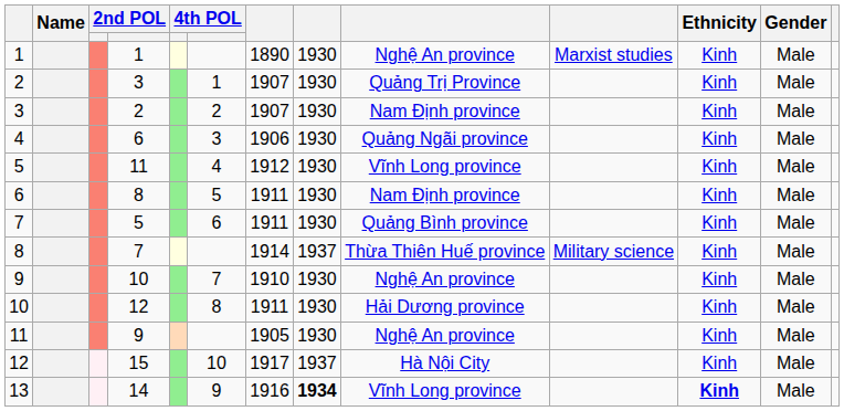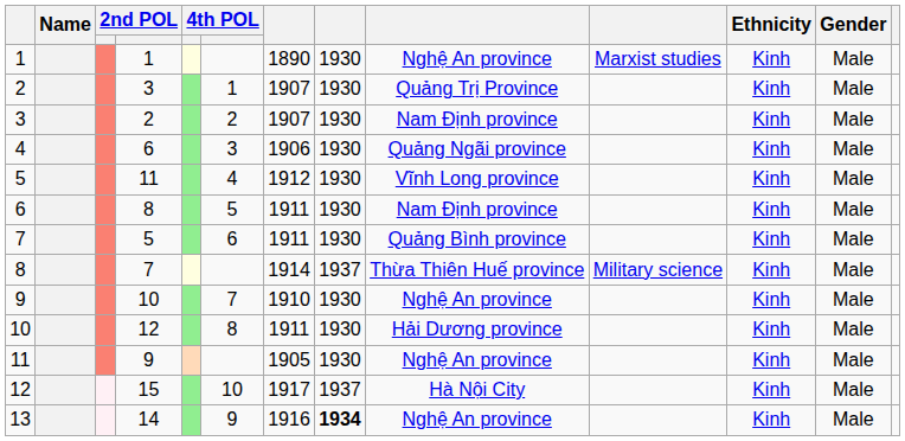 <table class="wikitable sortable" style=text-align:center>
 <tr>
 <th Rowspan="2"></th>
 <th Rowspan="2">Name</th>
 <th colspan="2" unsortable><a href='#'>2nd POL</a></th>
 <th colspan="2" unsortable><a href='#'>4th POL</a></th>
 <th Rowspan="2"></th>
 <th Rowspan="2"></th>
 <th Rowspan="2"></th>
 <th Rowspan="2"></th>
 <th Rowspan="2">Ethnicity</th>
 <th Rowspan="2">Gender</th>
 <th Rowspan="2"  scope="col" class="unsortable"></th>
 </tr>
 <tr>
 <th></th>
 <th></th>
 <th></th>
 <th></th>
 </tr>
 <tr>
 <td>1</td>
 <th align="center" scope="row" style="font-weight:normal;"></th>
 <td bgcolor = Salmon></td>
 <td>1</td>
 <td bgcolor = LightYellow></td>
 <td></td>
 <td>1890</td>
 <td>1930</td>
 <td><a href='#'>Nghệ An province</a></td>
 <td><a href='#'>Marxist studies</a></td>
 <td><a href='#'>Kinh</a></td>
 <td>Male</td>
 <td></td>
 </tr>
 <tr>
 <td>2</td>
 <th align="center" scope="row" style="font-weight:normal;"></th>
 <td bgcolor = Salmon></td>
 <td>3</td>
 <td bgcolor = LightGreen></td>
 <td>1</td>
 <td>1907</td>
 <td>1930</td>
 <td><a href='#'>Quảng Trị Province</a></td>
 <td></td>
 <td><a href='#'>Kinh</a></td>
 <td>Male</td>
 <td></td>
 </tr>
 <tr>
 <td>3</td>
 <th align="center" scope="row" style="font-weight:normal;"></th>
 <td bgcolor = Salmon></td>
 <td>2</td>
 <td bgcolor = LightGreen></td>
 <td>2</td>
 <td>1907</td>
 <td>1930</td>
 <td><a href='#'>Nam Định province</a></td>
 <td></td>
 <td><a href='#'>Kinh</a></td>
 <td>Male</td>
 <td></td>
 </tr>
 <tr>
 <td>4</td>
 <th align="center" scope="row" style="font-weight:normal;"></th>
 <td bgcolor = Salmon></td>
 <td>6</td>
 <td bgcolor = LightGreen></td>
 <td>3</td>
 <td>1906</td>
 <td>1930</td>
 <td><a href='#'>Quảng Ngãi province</a></td>
 <td></td>
 <td><a href='#'>Kinh</a></td>
 <td>Male</td>
 <td></td>
 </tr>
 <tr>
 <td>5</td>
 <th align="center" scope="row" style="font-weight:normal;"></th>
 <td bgcolor = Salmon></td>
 <td>11</td>
 <td bgcolor = LightGreen></td>
 <td>4</td>
 <td>1912</td>
 <td>1930</td>
 <td><a href='#'>Vĩnh Long province</a></td>
 <td></td>
 <td><a href='#'>Kinh</a></td>
 <td>Male</td>
 <td></td>
 </tr>
 <tr>
 <td>6</td>
 <th align="center" scope="row" style="font-weight:normal;"></th>
 <td bgcolor = Salmon></td>
 <td>8</td>
 <td bgcolor = LightGreen></td>
 <td>5</td>
 <td>1911</td>
 <td>1930</td>
 <td><a href='#'>Nam Định province</a></td>
 <td></td>
 <td><a href='#'>Kinh</a></td>
 <td>Male</td>
 <td></td>
 </tr>
 <tr>
 <td>7</td>
 <th align="center" scope="row" style="font-weight:normal;"></th>
 <td bgcolor = Salmon></td>
 <td>5</td>
 <td bgcolor = LightGreen></td>
 <td>6</td>
 <td>1911</td>
 <td>1930</td>
 <td><a href='#'>Quảng Bình province</a></td>
 <td></td>
 <td><a href='#'>Kinh</a></td>
 <td>Male</td>
 <td></td>
 </tr>
 <tr>
 <td>8</td>
 <th align="center" scope="row" style="font-weight:normal;"></th>
 <td bgcolor = Salmon></td>
 <td>7</td>
 <td bgcolor = LightYellow></td>
 <td></td>
 <td>1914</td>
 <td>1937</td>
 <td><a href='#'>Thừa Thiên Huế province</a></td>
 <td><a href='#'>Military science</a></td>
 <td><a href='#'>Kinh</a></td>
 <td>Male</td>
 <td></td>
 </tr>
 <tr>
 <td>9</td>
 <th align="center" scope="row" style="font-weight:normal;"></th>
 <td bgcolor = Salmon></td>
 <td>10</td>
 <td bgcolor = LightGreen></td>
 <td>7</td>
 <td>1910</td>
 <td>1930</td>
 <td><a href='#'>Nghệ An province</a></td>
 <td></td>
 <td><a href='#'>Kinh</a></td>
 <td>Male</td>
 <td></td>
 </tr>
 <tr>
 <td>10</td>
 <th align="center" scope="row" style="font-weight:normal;"></th>
 <td bgcolor = Salmon></td>
 <td>12</td>
 <td bgcolor = LightGreen></td>
 <td>8</td>
 <td>1911</td>
 <td>1930</td>
 <td><a href='#'>Hải Dương province</a></td>
 <td></td>
 <td><a href='#'>Kinh</a></td>
 <td>Male</td>
 <td></td>
 </tr>
 <tr>
 <td>11</td>
 <th align="center" scope="row" style="font-weight:normal;"></th>
 <td bgcolor = Salmon></td>
 <td>9</td>
 <td bgcolor = PeachPuff></td>
 <td></td>
 <td>1905</td>
 <td>1930</td>
 <td><a href='#'>Nghệ An province</a></td>
 <td></td>
 <td><a href='#'>Kinh</a></td>
 <td>Male</td>
 <td></td>
 </tr>
 <tr>
 <td>12</td>
 <th align="center" scope="row" style="font-weight:normal;"></th>
 <td bgcolor = LavenderBlush></td>
 <td>15</td>
 <td bgcolor = LightGreen></td>
 <td>10</td>
 <td>1917</td>
 <td>1937</td>
 <td><a href='#'>Hà Nội City</a></td>
 <td></td>
 <td><a href='#'>Kinh</a></td>
 <td>Male</td>
 <td></td>
 </tr>
 <tr>
 <td>13</td>
 <th align="center" scope="row" style="font-weight:normal;"></th>
 <td bgcolor = LavenderBlush></td>
 <td>14</td>
 <td bgcolor = LightGreen></td>
 <td>9</td>
 <td>1916</td>
 <td><strong>1934</strong></td>
-<td><a href='#'>Vĩnh Long province</a></td>
+<td><a href='#'>Nghệ An province</a></td>
 <td></td>
-<td><strong><a href='#'>Kinh</a></strong></td>
+<td><a href='#'>Kinh</a></td>
 <td>Male</td>
 <td></td>
 </tr>
 </table>
